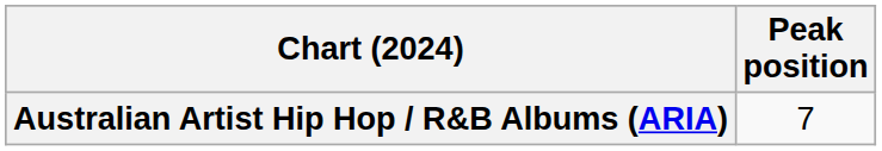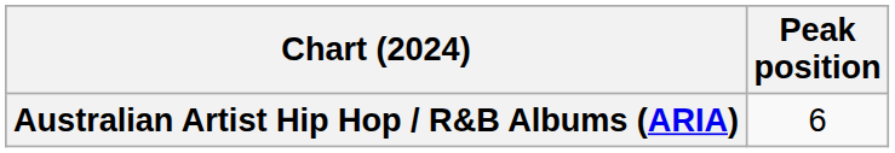 <table class="wikitable sortable plainrowheaders" style="text-align:center">
 <tr>
 <th scope="col">Chart (2024)</th>
 <th scope="col">Peak<br>position</th>
 </tr>
 <tr>
 <th scope="row">Australian Artist Hip Hop / R&B Albums (<a href='#'>ARIA</a>)</th>
-<td>7</td>
+<td>6</td>
 </tr>
 </table>
